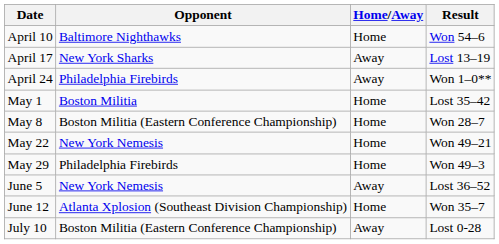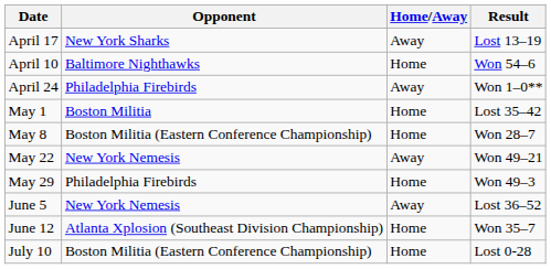 <table class="wikitable">
 <tr>
 <th>Date</th>
 <th>Opponent</th>
 <th><a href='#'>Home</a>/<a href='#'>Away</a></th>
 <th>Result</th>
 </tr>
 <tr>
+<td>April 17</td>
+<td><a href='#'>New York Sharks</a></td>
+<td>Away</td>
+<td><a href='#'>Lost</a> 13–19</td>
+</tr>
+<tr>
 <td>April 10</td>
 <td><a href='#'>Baltimore Nighthawks</a></td>
 <td>Home</td>
 <td><a href='#'>Won</a> 54–6</td>
-</tr>
-<tr>
-<td>April 17</td>
-<td><a href='#'>New York Sharks</a></td>
-<td>Away</td>
-<td><a href='#'>Lost</a> 13–19</td>
 </tr>
 <tr>
 <td>April 24</td>
 <td><a href='#'>Philadelphia Firebirds</a></td>
 <td>Away</td>
 <td>Won 1–0**</td>
 </tr>
 <tr>
 <td>May 1</td>
 <td><a href='#'>Boston Militia</a></td>
 <td>Home</td>
 <td>Lost 35–42</td>
 </tr>
 <tr>
 <td>May 8</td>
 <td>Boston Militia (Eastern Conference Championship)</td>
 <td>Home</td>
 <td>Won 28–7</td>
 </tr>
 <tr>
 <td>May 22</td>
 <td><a href='#'>New York Nemesis</a></td>
-<td>Home</td>
+<td>Away</td>
 <td>Won 49–21</td>
 </tr>
 <tr>
 <td>May 29</td>
 <td>Philadelphia Firebirds</td>
 <td>Home</td>
 <td>Won 49–3</td>
 </tr>
 <tr>
 <td>June 5</td>
 <td><a href='#'>New York Nemesis</a></td>
 <td>Away</td>
 <td>Lost 36–52</td>
 </tr>
 <tr>
 <td>June 12</td>
 <td><a href='#'>Atlanta Xplosion</a> (Southeast Division Championship)</td>
 <td>Home</td>
 <td>Won 35–7</td>
 </tr>
 <tr>
 <td>July 10</td>
 <td>Boston Militia (Eastern Conference Championship)</td>
-<td>Away</td>
+<td>Home</td>
 <td>Lost 0-28</td>
 </tr>
 </table>
